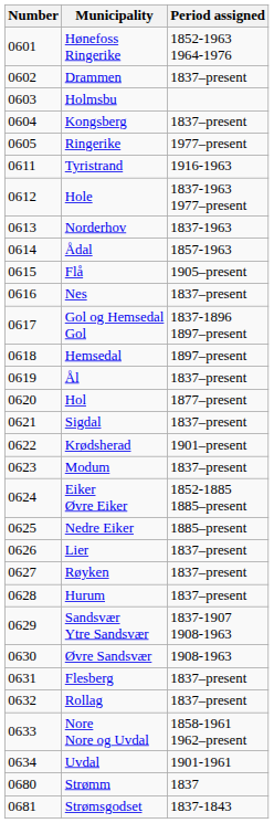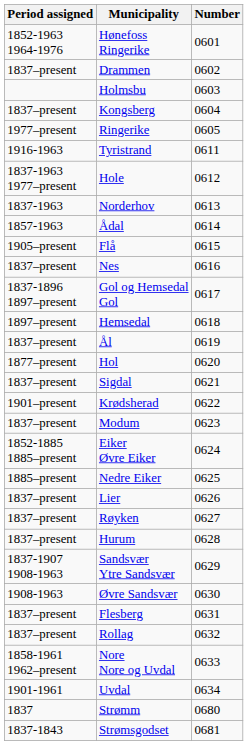 <table class="wikitable">
 <tr>
+<th>Period assigned</th>
+<th>Municipality</th>
 <th>Number</th>
-<th>Municipality</th>
-<th>Period assigned</th>
 </tr>
 <tr>
+<td>1852-1963<br>1964-1976</td>
+<td><a href='#'>Hønefoss</a><br><a href='#'>Ringerike</a></td>
 <td>0601</td>
-<td><a href='#'>Hønefoss</a><br><a href='#'>Ringerike</a></td>
-<td>1852-1963<br>1964-1976</td>
 </tr>
 <tr>
+<td>1837–present</td>
+<td><a href='#'>Drammen</a></td>
 <td>0602</td>
-<td><a href='#'>Drammen</a></td>
-<td>1837–present</td>
 </tr>
 <tr>
+<td> </td>
+<td><a href='#'>Holmsbu</a></td>
 <td>0603</td>
-<td><a href='#'>Holmsbu</a></td>
-<td> </td>
 </tr>
 <tr>
+<td>1837–present</td>
+<td><a href='#'>Kongsberg</a></td>
 <td>0604</td>
-<td><a href='#'>Kongsberg</a></td>
-<td>1837–present</td>
 </tr>
 <tr>
+<td>1977–present</td>
+<td><a href='#'>Ringerike</a></td>
 <td>0605</td>
-<td><a href='#'>Ringerike</a></td>
-<td>1977–present</td>
 </tr>
 <tr>
+<td>1916-1963</td>
+<td><a href='#'>Tyristrand</a></td>
 <td>0611</td>
-<td><a href='#'>Tyristrand</a></td>
-<td>1916-1963</td>
 </tr>
 <tr>
+<td>1837-1963<br>1977–present</td>
+<td><a href='#'>Hole</a></td>
 <td>0612</td>
-<td><a href='#'>Hole</a></td>
-<td>1837-1963<br>1977–present</td>
 </tr>
 <tr>
+<td>1837-1963</td>
+<td><a href='#'>Norderhov</a></td>
 <td>0613</td>
-<td><a href='#'>Norderhov</a></td>
-<td>1837-1963</td>
 </tr>
 <tr>
+<td>1857-1963</td>
+<td><a href='#'>Ådal</a></td>
 <td>0614</td>
-<td><a href='#'>Ådal</a></td>
-<td>1857-1963</td>
 </tr>
 <tr>
+<td>1905–present</td>
+<td><a href='#'>Flå</a></td>
 <td>0615</td>
-<td><a href='#'>Flå</a></td>
-<td>1905–present</td>
 </tr>
 <tr>
+<td>1837–present</td>
+<td><a href='#'>Nes</a></td>
 <td>0616</td>
-<td><a href='#'>Nes</a></td>
-<td>1837–present</td>
 </tr>
 <tr>
+<td>1837-1896<br>1897–present</td>
+<td><a href='#'>Gol og Hemsedal</a><br><a href='#'>Gol</a></td>
 <td>0617</td>
-<td><a href='#'>Gol og Hemsedal</a><br><a href='#'>Gol</a></td>
-<td>1837-1896<br>1897–present</td>
 </tr>
 <tr>
+<td>1897–present</td>
+<td><a href='#'>Hemsedal</a></td>
 <td>0618</td>
-<td><a href='#'>Hemsedal</a></td>
-<td>1897–present</td>
 </tr>
 <tr>
+<td>1837–present</td>
+<td><a href='#'>Ål</a></td>
 <td>0619</td>
-<td><a href='#'>Ål</a></td>
-<td>1837–present</td>
 </tr>
 <tr>
+<td>1877–present</td>
+<td><a href='#'>Hol</a></td>
 <td>0620</td>
-<td><a href='#'>Hol</a></td>
-<td>1877–present</td>
 </tr>
 <tr>
+<td>1837–present</td>
+<td><a href='#'>Sigdal</a></td>
 <td>0621</td>
-<td><a href='#'>Sigdal</a></td>
-<td>1837–present</td>
 </tr>
 <tr>
+<td>1901–present</td>
+<td><a href='#'>Krødsherad</a></td>
 <td>0622</td>
-<td><a href='#'>Krødsherad</a></td>
-<td>1901–present</td>
 </tr>
 <tr>
+<td>1837–present</td>
+<td><a href='#'>Modum</a></td>
 <td>0623</td>
-<td><a href='#'>Modum</a></td>
-<td>1837–present</td>
 </tr>
 <tr>
+<td>1852-1885<br>1885–present</td>
+<td><a href='#'>Eiker</a><br><a href='#'>Øvre Eiker</a></td>
 <td>0624</td>
-<td><a href='#'>Eiker</a><br><a href='#'>Øvre Eiker</a></td>
-<td>1852-1885<br>1885–present</td>
 </tr>
 <tr>
+<td>1885–present</td>
+<td><a href='#'>Nedre Eiker</a></td>
 <td>0625</td>
-<td><a href='#'>Nedre Eiker</a></td>
-<td>1885–present</td>
 </tr>
 <tr>
+<td>1837–present</td>
+<td><a href='#'>Lier</a></td>
 <td>0626</td>
-<td><a href='#'>Lier</a></td>
-<td>1837–present</td>
 </tr>
 <tr>
+<td>1837–present</td>
+<td><a href='#'>Røyken</a></td>
 <td>0627</td>
-<td><a href='#'>Røyken</a></td>
-<td>1837–present</td>
 </tr>
 <tr>
+<td>1837–present</td>
+<td><a href='#'>Hurum</a></td>
 <td>0628</td>
-<td><a href='#'>Hurum</a></td>
-<td>1837–present</td>
 </tr>
 <tr>
+<td>1837-1907<br>1908-1963</td>
+<td><a href='#'>Sandsvær</a><br><a href='#'>Ytre Sandsvær</a></td>
 <td>0629</td>
-<td><a href='#'>Sandsvær</a><br><a href='#'>Ytre Sandsvær</a></td>
-<td>1837-1907<br>1908-1963</td>
 </tr>
 <tr>
+<td>1908-1963</td>
+<td><a href='#'>Øvre Sandsvær</a></td>
 <td>0630</td>
-<td><a href='#'>Øvre Sandsvær</a></td>
-<td>1908-1963</td>
 </tr>
 <tr>
+<td>1837–present</td>
+<td><a href='#'>Flesberg</a></td>
 <td>0631</td>
-<td><a href='#'>Flesberg</a></td>
-<td>1837–present</td>
 </tr>
 <tr>
+<td>1837–present</td>
+<td><a href='#'>Rollag</a></td>
 <td>0632</td>
-<td><a href='#'>Rollag</a></td>
-<td>1837–present</td>
 </tr>
 <tr>
+<td>1858-1961<br>1962–present</td>
+<td><a href='#'>Nore</a><br><a href='#'>Nore og Uvdal</a></td>
 <td>0633</td>
-<td><a href='#'>Nore</a><br><a href='#'>Nore og Uvdal</a></td>
-<td>1858-1961<br>1962–present</td>
 </tr>
 <tr>
+<td>1901-1961</td>
+<td><a href='#'>Uvdal</a></td>
 <td>0634</td>
-<td><a href='#'>Uvdal</a></td>
-<td>1901-1961</td>
 </tr>
 <tr>
+<td>1837</td>
+<td><a href='#'>Strømm</a></td>
 <td>0680</td>
-<td><a href='#'>Strømm</a></td>
-<td>1837</td>
 </tr>
 <tr>
+<td>1837-1843</td>
+<td><a href='#'>Strømsgodset</a></td>
 <td>0681</td>
-<td><a href='#'>Strømsgodset</a></td>
-<td>1837-1843</td>
 </tr>
 </table>
